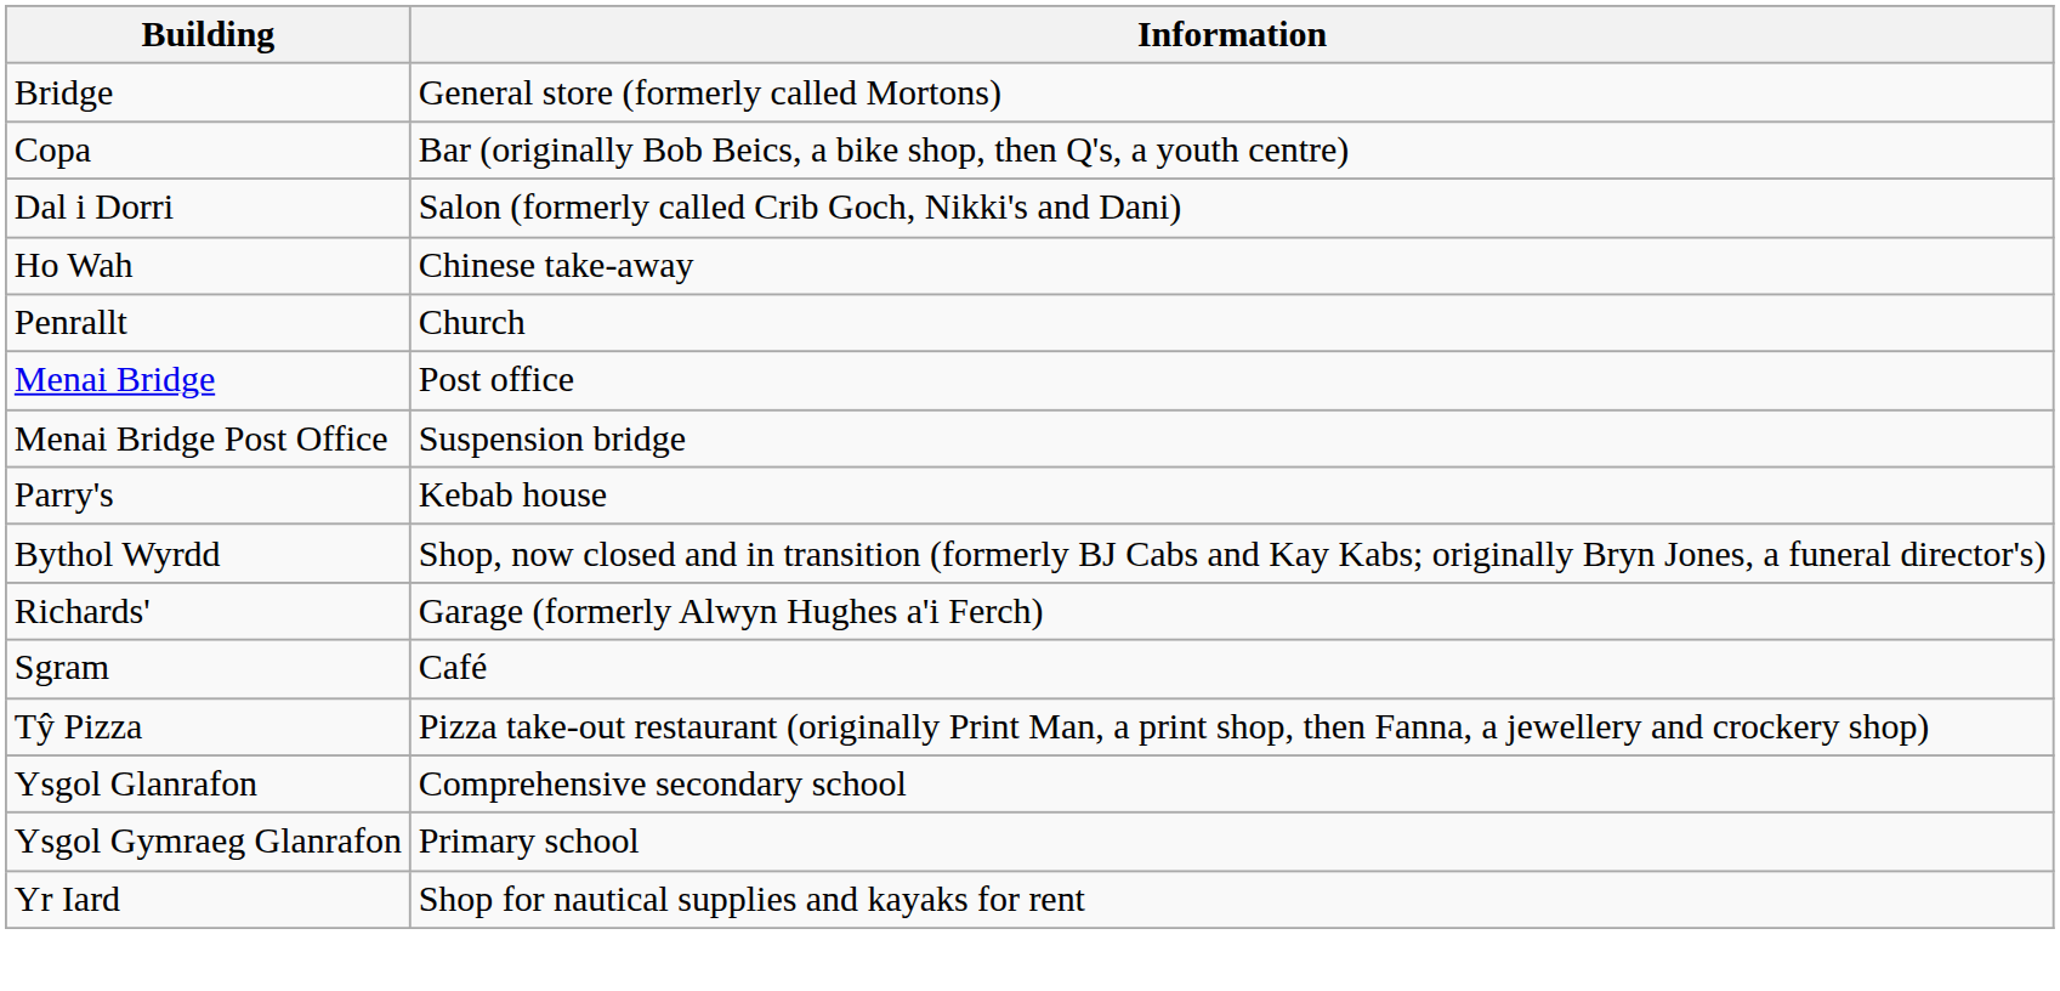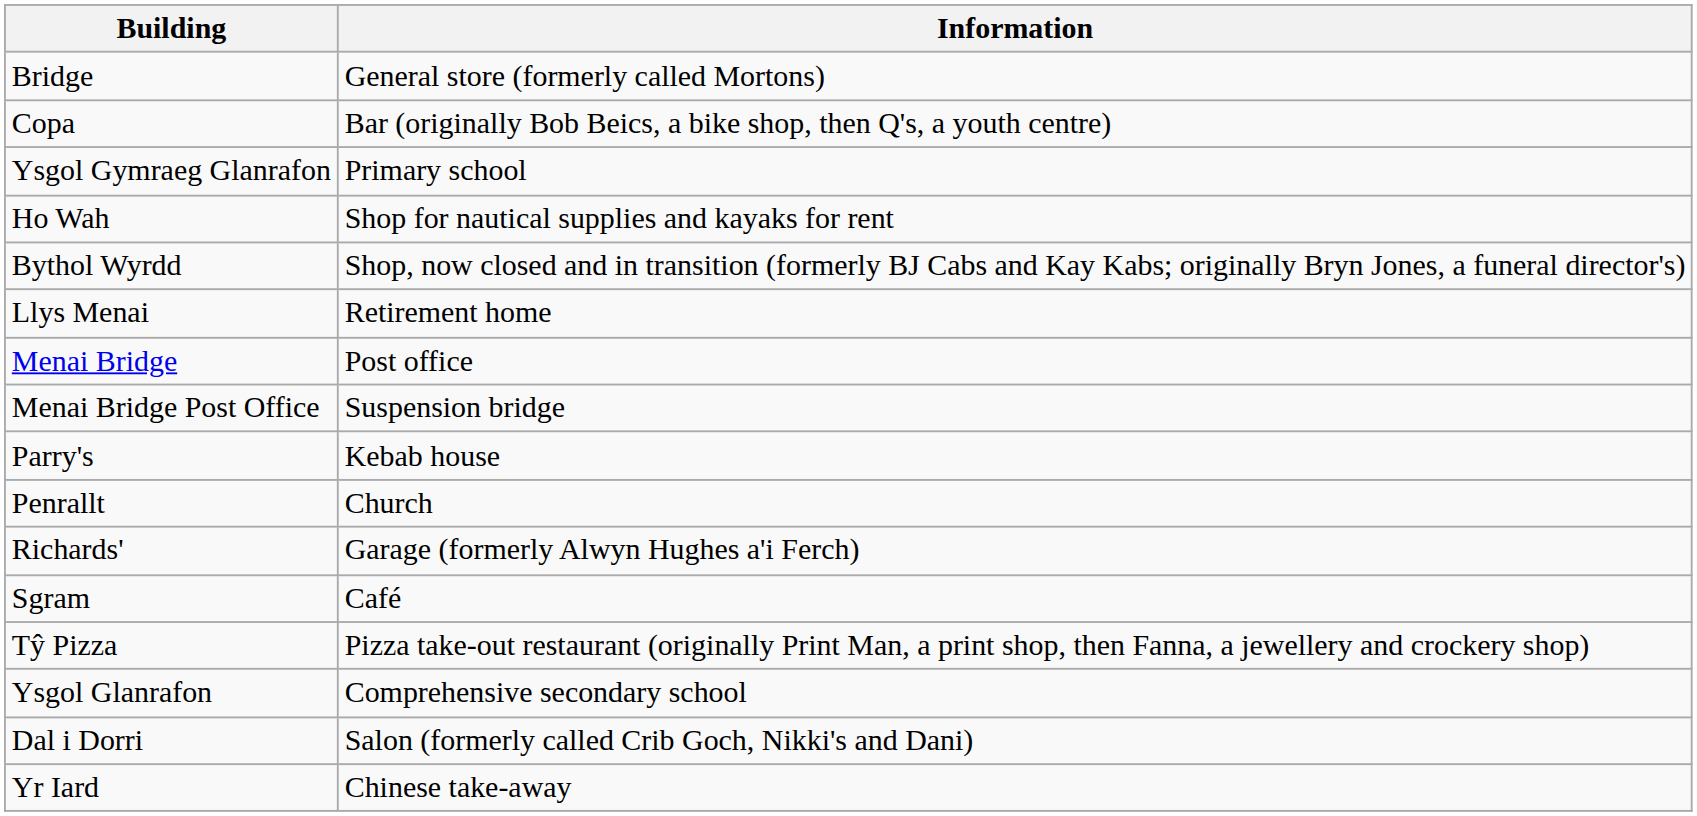 <table class="wikitable sortable">
 <tr>
 <th>Building</th>
 <th>Information</th>
 </tr>
 <tr>
 <td>Bridge</td>
 <td>General store (formerly called Mortons)</td>
 </tr>
 <tr>
 <td>Copa</td>
 <td>Bar (originally Bob Beics, a bike shop, then Q's, a youth centre)</td>
 </tr>
 <tr>
-<td>Dal i Dorri</td>
-<td>Salon (formerly called Crib Goch, Nikki's and Dani)</td>
+<td>Ysgol Gymraeg Glanrafon</td>
+<td>Primary school</td>
 </tr>
 <tr>
 <td>Ho Wah</td>
-<td>Chinese take-away</td>
+<td>Shop for nautical supplies and kayaks for rent</td>
 </tr>
 <tr>
-<td>Penrallt</td>
-<td>Church</td>
+<td>Bythol Wyrdd</td>
+<td>Shop, now closed and in transition (formerly BJ Cabs and Kay Kabs; originally Bryn Jones, a funeral director's)</td>
+</tr>
+<tr>
+<td>Llys Menai</td>
+<td>Retirement home</td>
 </tr>
 <tr>
 <td><a href='#'>Menai Bridge</a></td>
 <td>Post office</td>
 </tr>
 <tr>
 <td>Menai Bridge Post Office</td>
 <td>Suspension bridge</td>
 </tr>
 <tr>
 <td>Parry's</td>
 <td>Kebab house</td>
 </tr>
 <tr>
-<td>Bythol Wyrdd</td>
-<td>Shop, now closed and in transition (formerly BJ Cabs and Kay Kabs; originally Bryn Jones, a funeral director's)</td>
+<td>Penrallt</td>
+<td>Church</td>
 </tr>
 <tr>
 <td>Richards'</td>
 <td>Garage (formerly Alwyn Hughes a'i Ferch)</td>
 </tr>
 <tr>
 <td>Sgram</td>
 <td>Café</td>
 </tr>
 <tr>
 <td>Tŷ Pizza</td>
 <td>Pizza take-out restaurant (originally Print Man, a print shop, then Fanna, a jewellery and crockery shop)</td>
 </tr>
 <tr>
 <td>Ysgol Glanrafon</td>
 <td>Comprehensive secondary school</td>
 </tr>
 <tr>
-<td>Ysgol Gymraeg Glanrafon</td>
-<td>Primary school</td>
+<td>Dal i Dorri</td>
+<td>Salon (formerly called Crib Goch, Nikki's and Dani)</td>
 </tr>
 <tr>
 <td>Yr Iard</td>
-<td>Shop for nautical supplies and kayaks for rent</td>
+<td>Chinese take-away</td>
 </tr>
 </table>
